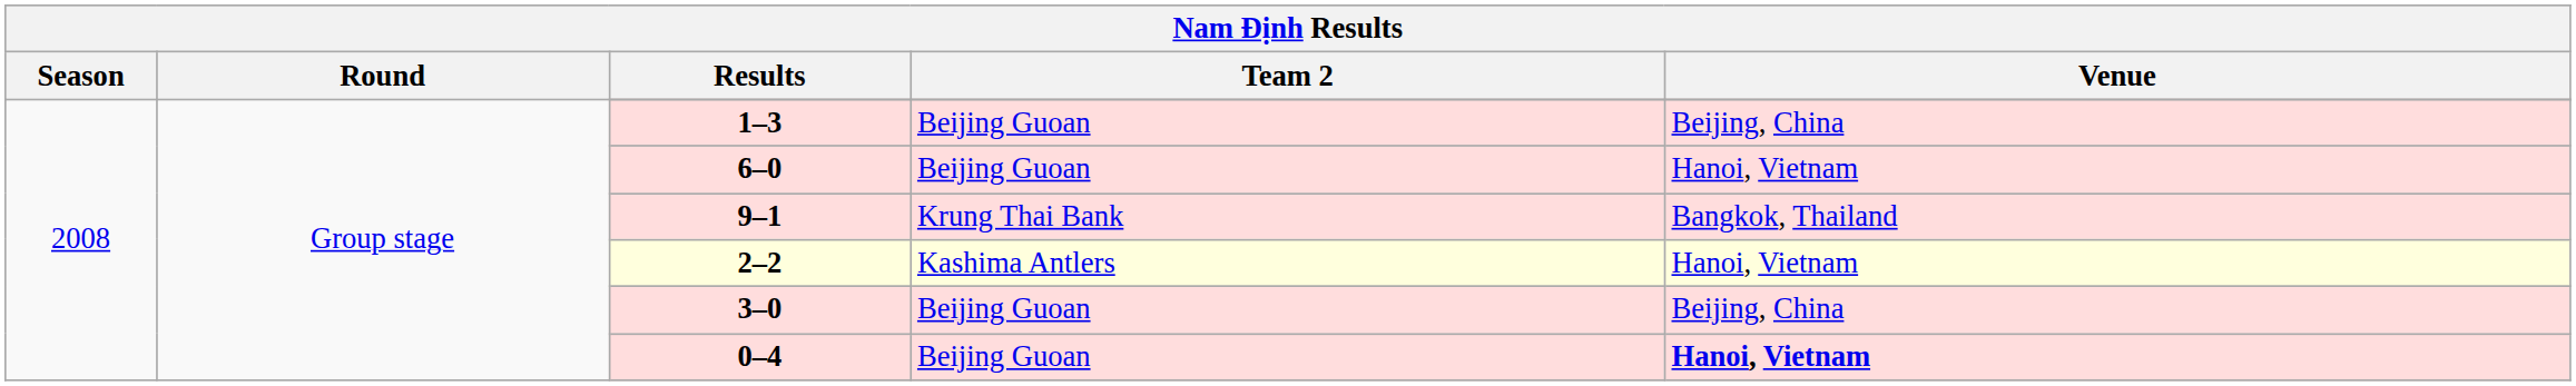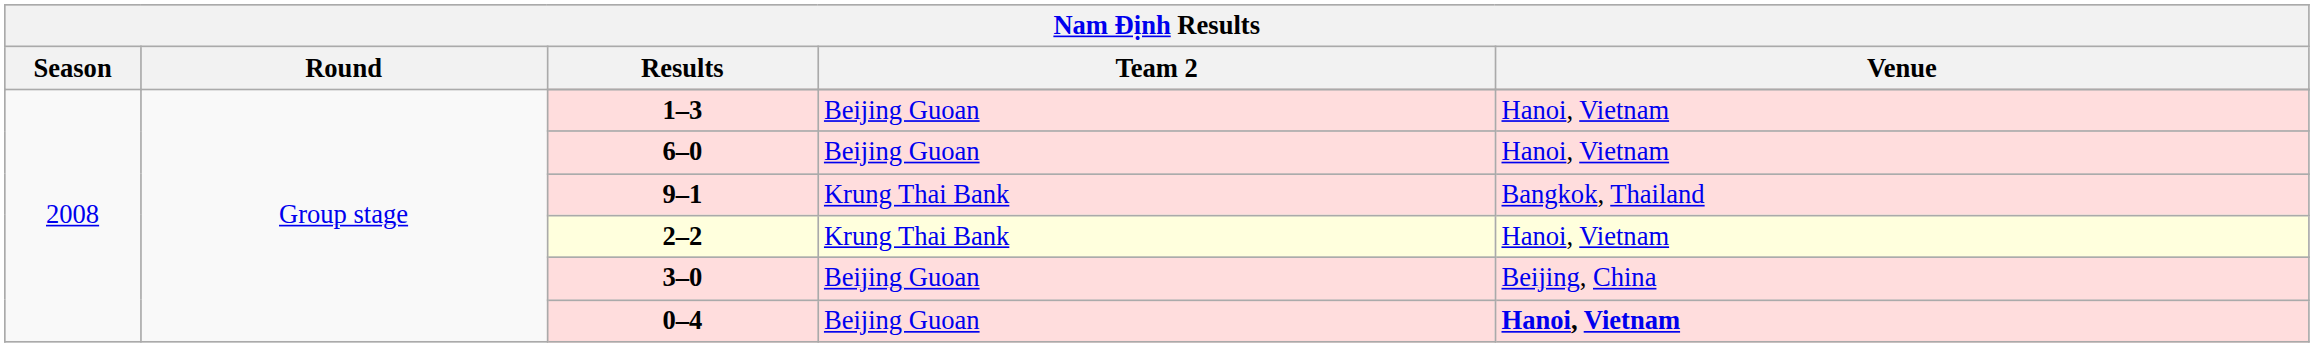 <table width=70% class="wikitable sortable collapsible collapsed">
 <tr>
 <th colspan=6><a href='#'>Nam Định</a> Results</th>
 </tr>
 <tr>
 <th width=5%>Season</th>
 <th width=15%>Round</th>
 <th width=10%>Results</th>
 <th width=25%>Team 2</th>
 <th width=30%>Venue</th>
 </tr>
 <tr style="text-align:center;">
 <td rowspan=7><a href='#'>2008</a></td>
 <td rowspan=7><a href='#'>Group stage</a></td>
 </tr>
 <tr style="background:#ffdddd">
 <td style="text-align:center;"><strong>1–3</strong></td>
 <td> <a href='#'>Beijing Guoan</a></td>
-<td> <a href='#'>Beijing</a>, <a href='#'>China</a></td>
+<td> <a href='#'>Hanoi</a>, <a href='#'>Vietnam</a></td>
 </tr>
 <tr style="background:#ffdddd">
 <td style="text-align:center;"><strong>6–0</strong></td>
 <td> <a href='#'>Beijing Guoan</a></td>
 <td> <a href='#'>Hanoi</a>, <a href='#'>Vietnam</a></td>
 </tr>
 <tr style="background:#ffdddd">
 <td style="text-align:center;"><strong>9–1</strong></td>
 <td> <a href='#'>Krung Thai Bank</a></td>
 <td> <a href='#'>Bangkok</a>, <a href='#'>Thailand</a></td>
 </tr>
 <tr style="background:#ffffdd">
 <td style="text-align:center;"><strong>2–2</strong></td>
-<td> <a href='#'>Kashima Antlers</a></td>
+<td> <a href='#'>Krung Thai Bank</a></td>
 <td> <a href='#'>Hanoi</a>, <a href='#'>Vietnam</a></td>
 </tr>
 <tr style="background:#ffdddd">
 <td style="text-align:center;"><strong>3–0</strong></td>
 <td> <a href='#'>Beijing Guoan</a></td>
 <td> <a href='#'>Beijing</a>, <a href='#'>China</a></td>
 </tr>
 <tr style="background:#ffdddd">
 <td style="text-align:center;"><strong>0–4</strong></td>
 <td> <a href='#'>Beijing Guoan</a></td>
 <td><strong> <a href='#'>Hanoi</a>, <a href='#'>Vietnam</a></strong></td>
 </tr>
 </table>
